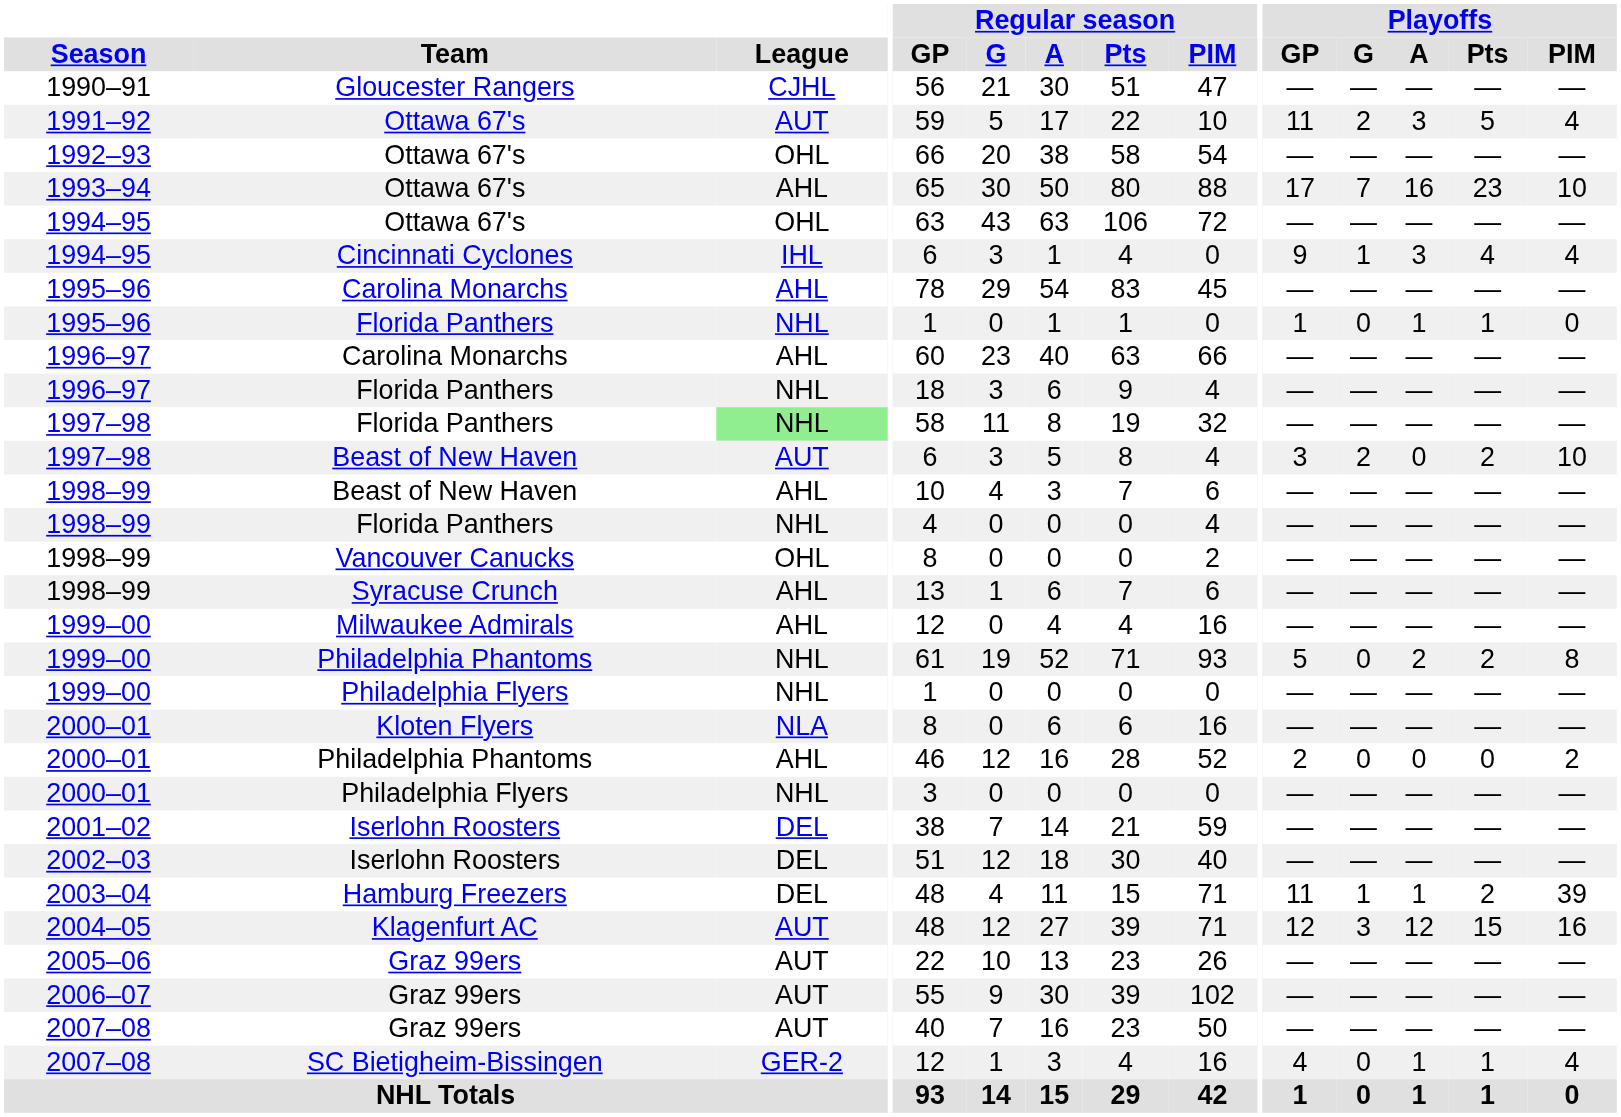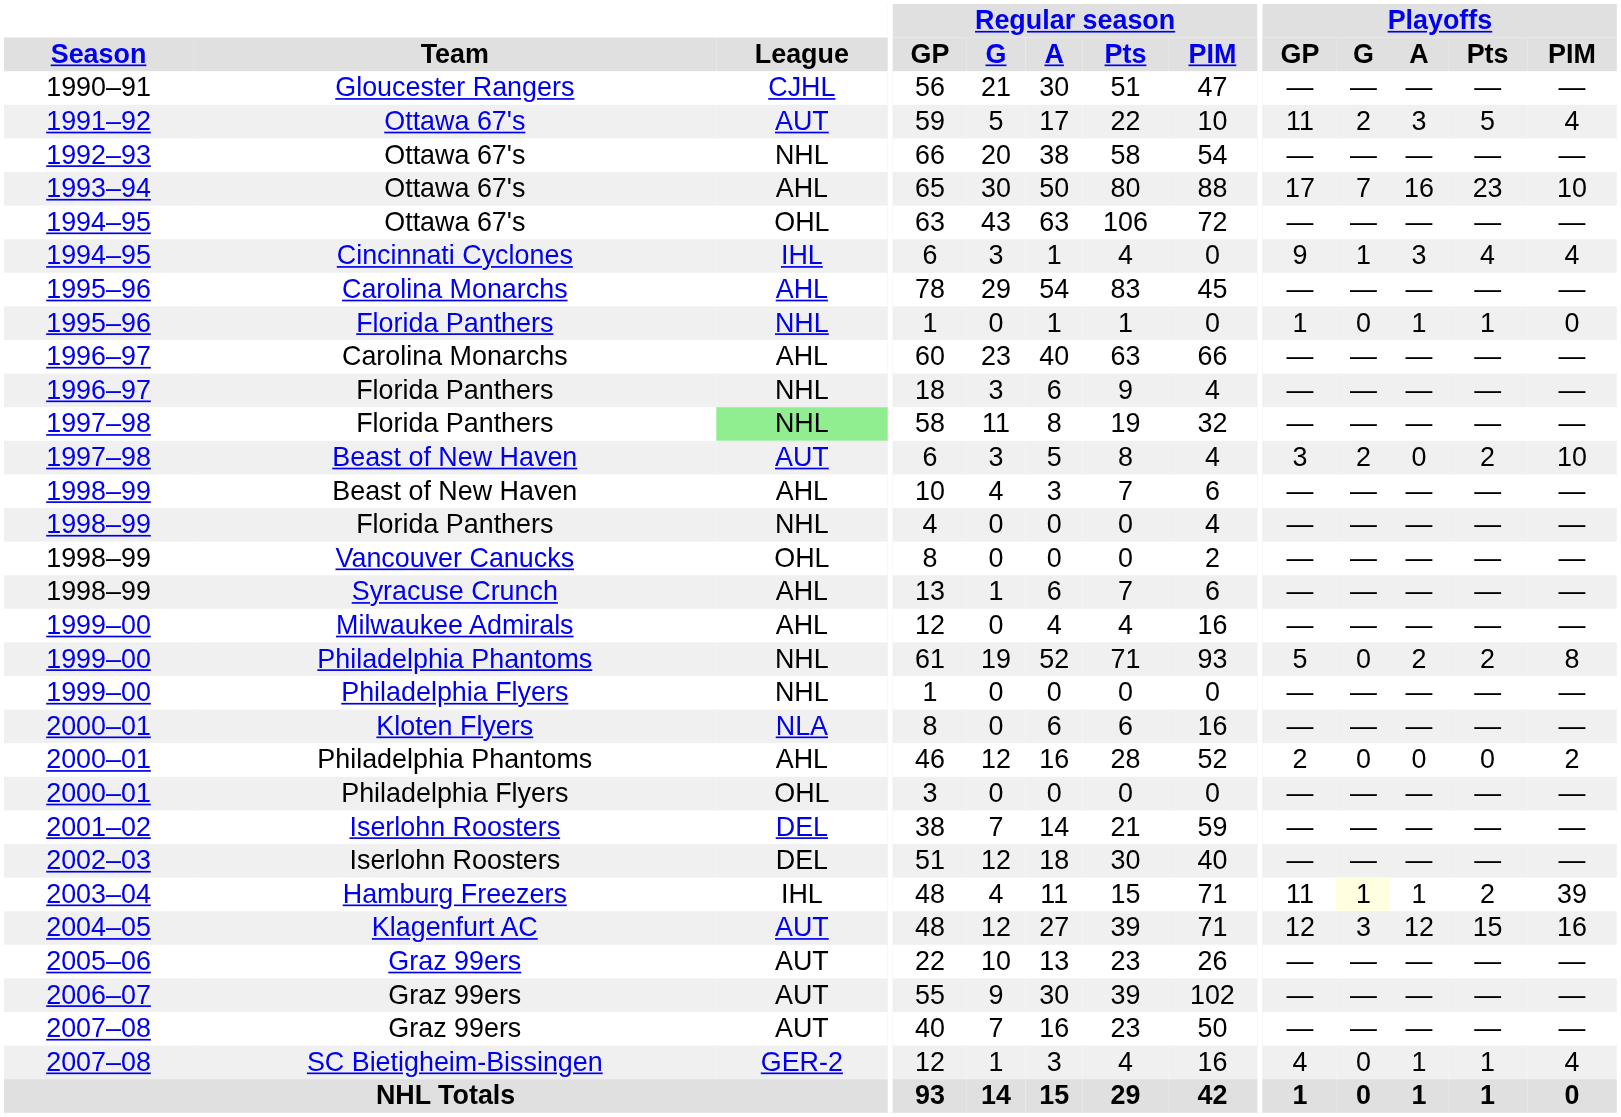 <table border="0" cellpadding="1" cellspacing="0" style="text-align:center; width:60em">
 <tr bgcolor="#e0e0e0">
 <th colspan="3" bgcolor="#ffffff"></th>
 <th rowspan="100" bgcolor="#ffffff"></th>
 <th colspan="5"><a href='#'>Regular season</a></th>
 <th rowspan="100" bgcolor="#ffffff"></th>
 <th colspan="5"><a href='#'>Playoffs</a></th>
 </tr>
 <tr bgcolor="#e0e0e0">
 <th><a href='#'>Season</a></th>
 <th>Team</th>
 <th>League</th>
 <th>GP</th>
 <th><a href='#'>G</a></th>
 <th><a href='#'>A</a></th>
 <th><a href='#'>Pts</a></th>
 <th><a href='#'>PIM</a></th>
 <th>GP</th>
 <th>G</th>
 <th>A</th>
 <th>Pts</th>
 <th>PIM</th>
 </tr>
 <tr>
 <td>1990–91</td>
 <td><a href='#'>Gloucester Rangers</a></td>
 <td><a href='#'>CJHL</a></td>
 <td>56</td>
 <td>21</td>
 <td>30</td>
 <td>51</td>
 <td>47</td>
 <td>—</td>
 <td>—</td>
 <td>—</td>
 <td>—</td>
 <td>—</td>
 </tr>
 <tr bgcolor="#f0f0f0">
 <td><a href='#'>1991–92</a></td>
 <td><a href='#'>Ottawa 67's</a></td>
 <td><a href='#'>AUT</a></td>
 <td>59</td>
 <td>5</td>
 <td>17</td>
 <td>22</td>
 <td>10</td>
 <td>11</td>
 <td>2</td>
 <td>3</td>
 <td>5</td>
 <td>4</td>
 </tr>
 <tr>
 <td><a href='#'>1992–93</a></td>
 <td>Ottawa 67's</td>
-<td>OHL</td>
+<td>NHL</td>
 <td>66</td>
 <td>20</td>
 <td>38</td>
 <td>58</td>
 <td>54</td>
 <td>—</td>
 <td>—</td>
 <td>—</td>
 <td>—</td>
 <td>—</td>
 </tr>
 <tr bgcolor="#f0f0f0">
 <td><a href='#'>1993–94</a></td>
 <td>Ottawa 67's</td>
 <td>AHL</td>
 <td>65</td>
 <td>30</td>
 <td>50</td>
 <td>80</td>
 <td>88</td>
 <td>17</td>
 <td>7</td>
 <td>16</td>
 <td>23</td>
 <td>10</td>
 </tr>
 <tr>
 <td><a href='#'>1994–95</a></td>
 <td>Ottawa 67's</td>
 <td>OHL</td>
 <td>63</td>
 <td>43</td>
 <td>63</td>
 <td>106</td>
 <td>72</td>
 <td>—</td>
 <td>—</td>
 <td>—</td>
 <td>—</td>
 <td>—</td>
 </tr>
 <tr bgcolor="#f0f0f0">
 <td><a href='#'>1994–95</a></td>
 <td><a href='#'>Cincinnati Cyclones</a></td>
 <td><a href='#'>IHL</a></td>
 <td>6</td>
 <td>3</td>
 <td>1</td>
 <td>4</td>
 <td>0</td>
 <td>9</td>
 <td>1</td>
 <td>3</td>
 <td>4</td>
 <td>4</td>
 </tr>
 <tr>
 <td><a href='#'>1995–96</a></td>
 <td><a href='#'>Carolina Monarchs</a></td>
 <td><a href='#'>AHL</a></td>
 <td>78</td>
 <td>29</td>
 <td>54</td>
 <td>83</td>
 <td>45</td>
 <td>—</td>
 <td>—</td>
 <td>—</td>
 <td>—</td>
 <td>—</td>
 </tr>
 <tr bgcolor="#f0f0f0">
 <td><a href='#'>1995–96</a></td>
 <td><a href='#'>Florida Panthers</a></td>
 <td><a href='#'>NHL</a></td>
 <td>1</td>
 <td>0</td>
 <td>1</td>
 <td>1</td>
 <td>0</td>
 <td>1</td>
 <td>0</td>
 <td>1</td>
 <td>1</td>
 <td>0</td>
 </tr>
 <tr>
 <td><a href='#'>1996–97</a></td>
 <td>Carolina Monarchs</td>
 <td>AHL</td>
 <td>60</td>
 <td>23</td>
 <td>40</td>
 <td>63</td>
 <td>66</td>
 <td>—</td>
 <td>—</td>
 <td>—</td>
 <td>—</td>
 <td>—</td>
 </tr>
 <tr bgcolor="#f0f0f0">
 <td><a href='#'>1996–97</a></td>
 <td>Florida Panthers</td>
 <td>NHL</td>
 <td>18</td>
 <td>3</td>
 <td>6</td>
 <td>9</td>
 <td>4</td>
 <td>—</td>
 <td>—</td>
 <td>—</td>
 <td>—</td>
 <td>—</td>
 </tr>
 <tr>
 <td><a href='#'>1997–98</a></td>
 <td>Florida Panthers</td>
 <td style="background: lightgreen;">NHL</td>
 <td>58</td>
 <td>11</td>
 <td>8</td>
 <td>19</td>
 <td>32</td>
 <td>—</td>
 <td>—</td>
 <td>—</td>
 <td>—</td>
 <td>—</td>
 </tr>
 <tr bgcolor="#f0f0f0">
 <td><a href='#'>1997–98</a></td>
 <td><a href='#'>Beast of New Haven</a></td>
 <td><a href='#'>AUT</a></td>
 <td>6</td>
 <td>3</td>
 <td>5</td>
 <td>8</td>
 <td>4</td>
 <td>3</td>
 <td>2</td>
 <td>0</td>
 <td>2</td>
 <td>10</td>
 </tr>
 <tr>
 <td><a href='#'>1998–99</a></td>
 <td>Beast of New Haven</td>
 <td>AHL</td>
 <td>10</td>
 <td>4</td>
 <td>3</td>
 <td>7</td>
 <td>6</td>
 <td>—</td>
 <td>—</td>
 <td>—</td>
 <td>—</td>
 <td>—</td>
 </tr>
 <tr bgcolor="#f0f0f0">
 <td><a href='#'>1998–99</a></td>
 <td>Florida Panthers</td>
 <td>NHL</td>
 <td>4</td>
 <td>0</td>
 <td>0</td>
 <td>0</td>
 <td>4</td>
 <td>—</td>
 <td>—</td>
 <td>—</td>
 <td>—</td>
 <td>—</td>
 </tr>
 <tr>
 <td>1998–99</td>
 <td><a href='#'>Vancouver Canucks</a></td>
 <td>OHL</td>
 <td>8</td>
 <td>0</td>
 <td>0</td>
 <td>0</td>
 <td>2</td>
 <td>—</td>
 <td>—</td>
 <td>—</td>
 <td>—</td>
 <td>—</td>
 </tr>
 <tr bgcolor="#f0f0f0">
 <td>1998–99</td>
 <td><a href='#'>Syracuse Crunch</a></td>
 <td>AHL</td>
 <td>13</td>
 <td>1</td>
 <td>6</td>
 <td>7</td>
 <td>6</td>
 <td>—</td>
 <td>—</td>
 <td>—</td>
 <td>—</td>
 <td>—</td>
 </tr>
 <tr>
 <td><a href='#'>1999–00</a></td>
 <td><a href='#'>Milwaukee Admirals</a></td>
 <td>AHL</td>
 <td>12</td>
 <td>0</td>
 <td>4</td>
 <td>4</td>
 <td>16</td>
 <td>—</td>
 <td>—</td>
 <td>—</td>
 <td>—</td>
 <td>—</td>
 </tr>
 <tr bgcolor="#f0f0f0">
 <td><a href='#'>1999–00</a></td>
 <td><a href='#'>Philadelphia Phantoms</a></td>
 <td>NHL</td>
 <td>61</td>
 <td>19</td>
 <td>52</td>
 <td>71</td>
 <td>93</td>
 <td>5</td>
 <td>0</td>
 <td>2</td>
 <td>2</td>
 <td>8</td>
 </tr>
 <tr>
 <td><a href='#'>1999–00</a></td>
 <td><a href='#'>Philadelphia Flyers</a></td>
 <td>NHL</td>
 <td>1</td>
 <td>0</td>
 <td>0</td>
 <td>0</td>
 <td>0</td>
 <td>—</td>
 <td>—</td>
 <td>—</td>
 <td>—</td>
 <td>—</td>
 </tr>
 <tr bgcolor="#f0f0f0">
 <td><a href='#'>2000–01</a></td>
 <td><a href='#'>Kloten Flyers</a></td>
 <td><a href='#'>NLA</a></td>
 <td>8</td>
 <td>0</td>
 <td>6</td>
 <td>6</td>
 <td>16</td>
 <td>—</td>
 <td>—</td>
 <td>—</td>
 <td>—</td>
 <td>—</td>
 </tr>
 <tr>
 <td><a href='#'>2000–01</a></td>
 <td>Philadelphia Phantoms</td>
 <td>AHL</td>
 <td>46</td>
 <td>12</td>
 <td>16</td>
 <td>28</td>
 <td>52</td>
 <td>2</td>
 <td>0</td>
 <td>0</td>
 <td>0</td>
 <td>2</td>
 </tr>
 <tr bgcolor="#f0f0f0">
 <td><a href='#'>2000–01</a></td>
 <td>Philadelphia Flyers</td>
-<td>NHL</td>
+<td>OHL</td>
 <td>3</td>
 <td>0</td>
 <td>0</td>
 <td>0</td>
 <td>0</td>
 <td>—</td>
 <td>—</td>
 <td>—</td>
 <td>—</td>
 <td>—</td>
 </tr>
 <tr>
 <td><a href='#'>2001–02</a></td>
 <td><a href='#'>Iserlohn Roosters</a></td>
 <td><a href='#'>DEL</a></td>
 <td>38</td>
 <td>7</td>
 <td>14</td>
 <td>21</td>
 <td>59</td>
 <td>—</td>
 <td>—</td>
 <td>—</td>
 <td>—</td>
 <td>—</td>
 </tr>
 <tr bgcolor="#f0f0f0">
 <td><a href='#'>2002–03</a></td>
 <td>Iserlohn Roosters</td>
 <td>DEL</td>
 <td>51</td>
 <td>12</td>
 <td>18</td>
 <td>30</td>
 <td>40</td>
 <td>—</td>
 <td>—</td>
 <td>—</td>
 <td>—</td>
 <td>—</td>
 </tr>
 <tr>
 <td><a href='#'>2003–04</a></td>
 <td><a href='#'>Hamburg Freezers</a></td>
-<td>DEL</td>
+<td>IHL</td>
 <td>48</td>
 <td>4</td>
 <td>11</td>
 <td>15</td>
 <td>71</td>
 <td>11</td>
-<td>1</td>
+<td style="background: lightyellow;">1</td>
 <td>1</td>
 <td>2</td>
 <td>39</td>
 </tr>
 <tr bgcolor="#f0f0f0">
 <td><a href='#'>2004–05</a></td>
 <td><a href='#'>Klagenfurt AC</a></td>
 <td><a href='#'>AUT</a></td>
 <td>48</td>
 <td>12</td>
 <td>27</td>
 <td>39</td>
 <td>71</td>
 <td>12</td>
 <td>3</td>
 <td>12</td>
 <td>15</td>
 <td>16</td>
 </tr>
 <tr>
 <td><a href='#'>2005–06</a></td>
 <td><a href='#'>Graz 99ers</a></td>
 <td>AUT</td>
 <td>22</td>
 <td>10</td>
 <td>13</td>
 <td>23</td>
 <td>26</td>
 <td>—</td>
 <td>—</td>
 <td>—</td>
 <td>—</td>
 <td>—</td>
 </tr>
 <tr bgcolor="#f0f0f0">
 <td><a href='#'>2006–07</a></td>
 <td>Graz 99ers</td>
 <td>AUT</td>
 <td>55</td>
 <td>9</td>
 <td>30</td>
 <td>39</td>
 <td>102</td>
 <td>—</td>
 <td>—</td>
 <td>—</td>
 <td>—</td>
 <td>—</td>
 </tr>
 <tr>
 <td><a href='#'>2007–08</a></td>
 <td>Graz 99ers</td>
 <td>AUT</td>
 <td>40</td>
 <td>7</td>
 <td>16</td>
 <td>23</td>
 <td>50</td>
 <td>—</td>
 <td>—</td>
 <td>—</td>
 <td>—</td>
 <td>—</td>
 </tr>
 <tr bgcolor="#f0f0f0">
 <td><a href='#'>2007–08</a></td>
 <td><a href='#'>SC Bietigheim-Bissingen</a></td>
 <td><a href='#'>GER-2</a></td>
 <td>12</td>
 <td>1</td>
 <td>3</td>
 <td>4</td>
 <td>16</td>
 <td>4</td>
 <td>0</td>
 <td>1</td>
 <td>1</td>
 <td>4</td>
 </tr>
 <tr bgcolor="#e0e0e0">
 <th colspan="3">NHL Totals</th>
 <th>93</th>
 <th>14</th>
 <th>15</th>
 <th>29</th>
 <th>42</th>
 <th>1</th>
 <th>0</th>
 <th>1</th>
 <th>1</th>
 <th>0</th>
 </tr>
 </table>
